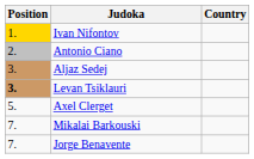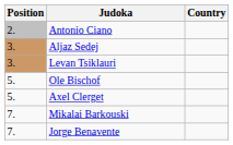 <table class=wikitable>
 <tr>
 <th width=10>Position</th>
 <th width=200>Judoka</th>
 <th>Country</th>
-</tr>
-<tr>
-<td bgcolor=gold>1.</td>
-<td><a href='#'>Ivan Nifontov</a></td>
-<td></td>
 </tr>
 <tr>
 <td bgcolor="silver">2.</td>
 <td><a href='#'>Antonio Ciano</a></td>
 <td></td>
 </tr>
 <tr>
 <td bgcolor="CC9966">3.</td>
 <td><a href='#'>Aljaz Sedej</a></td>
 <td></td>
 </tr>
 <tr>
-<td bgcolor="CC9966"><strong>3.</strong></td>
+<td bgcolor="CC9966">3.</td>
 <td><a href='#'>Levan Tsiklauri</a></td>
+<td></td>
+</tr>
+<tr>
+<td>5.</td>
+<td><a href='#'>Ole Bischof</a></td>
 <td></td>
 </tr>
 <tr>
 <td>5.</td>
 <td><a href='#'>Axel Clerget</a></td>
 <td></td>
 </tr>
 <tr>
 <td>7.</td>
 <td><a href='#'>Mikalai Barkouski</a></td>
 <td></td>
 </tr>
 <tr>
 <td>7.</td>
 <td><a href='#'>Jorge Benavente</a></td>
 <td></td>
 </tr>
 </table>
